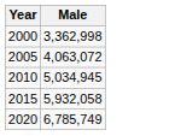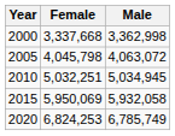 <table class="wikitable">
 <tr>
 <th>Year</th>
+<th>Female</th>
 <th>Male</th>
 </tr>
 <tr>
 <td>2000</td>
+<td>3,337,668</td>
 <td>3,362,998</td>
 </tr>
 <tr>
 <td>2005</td>
+<td>4,045,798</td>
 <td>4,063,072</td>
 </tr>
 <tr>
 <td>2010</td>
+<td>5,032,251</td>
 <td>5,034,945</td>
 </tr>
 <tr>
 <td>2015</td>
+<td>5,950,069</td>
 <td>5,932,058</td>
 </tr>
 <tr>
 <td>2020</td>
+<td>6,824,253</td>
 <td>6,785,749</td>
 </tr>
 </table>
